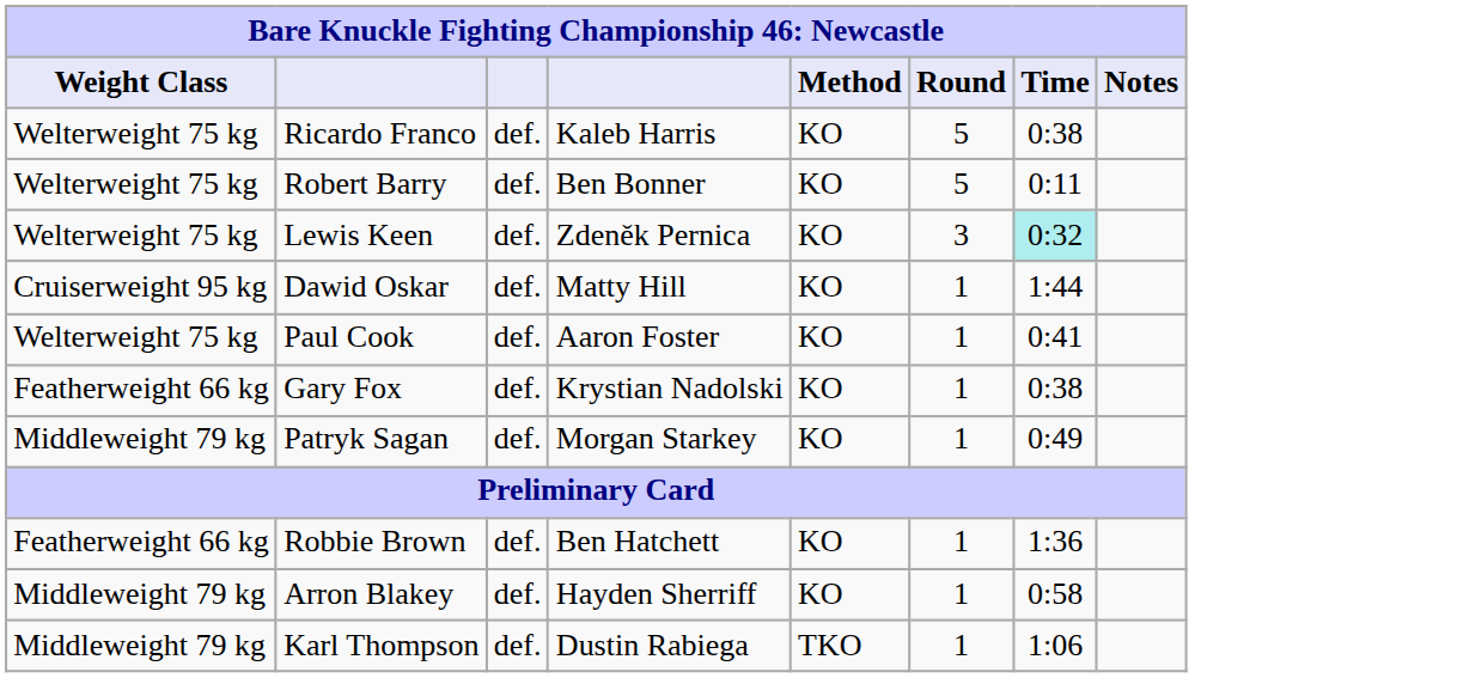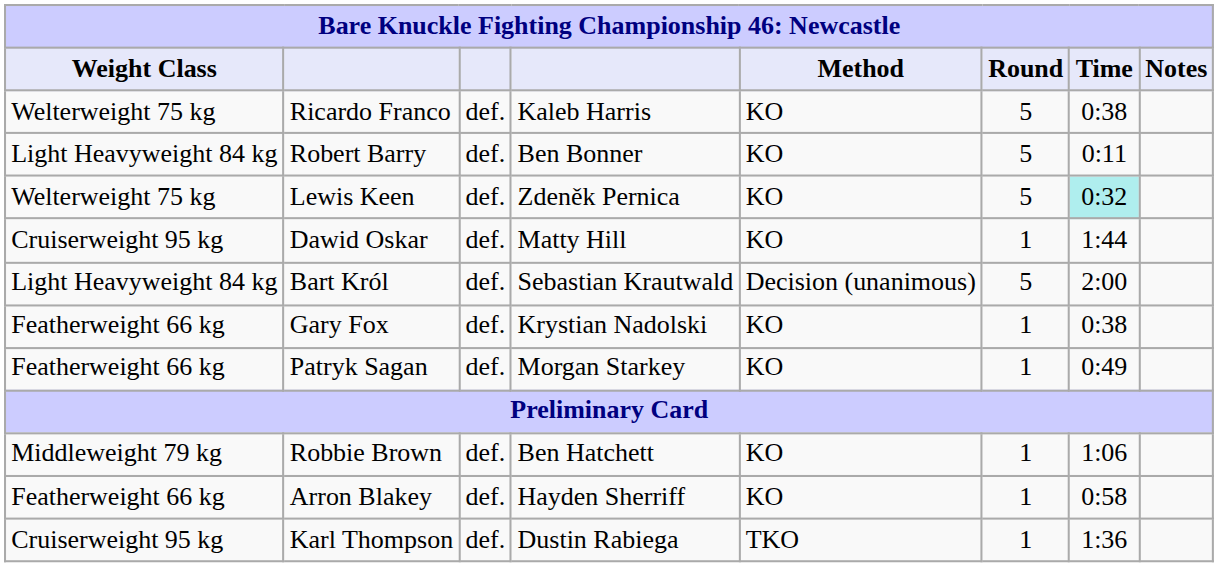 <table class="wikitable" style="font-size: 80%;">
 <tr>
 <th colspan="8" style="background-color: #ccf; color: #000080; text-align: center;"><strong>Bare Knuckle Fighting Championship 46: Newcastle</strong></th>
 </tr>
 <tr>
 <th colspan="1" style="background-color: #E6E8FA; color: #000000; text-align: center;">Weight Class</th>
 <th colspan="1" style="background-color: #E6E8FA; color: #000000; text-align: center;"></th>
 <th colspan="1" style="background-color: #E6E8FA; color: #000000; text-align: center;"></th>
 <th colspan="1" style="background-color: #E6E8FA; color: #000000; text-align: center;"></th>
 <th colspan="1" style="background-color: #E6E8FA; color: #000000; text-align: center;">Method</th>
 <th colspan="1" style="background-color: #E6E8FA; color: #000000; text-align: center;">Round</th>
 <th colspan="1" style="background-color: #E6E8FA; color: #000000; text-align: center;">Time</th>
 <th colspan="1" style="background-color: #E6E8FA; color: #000000; text-align: center;">Notes</th>
 </tr>
 <tr>
 <td>Welterweight 75 kg</td>
 <td> Ricardo Franco</td>
 <td align=center>def.</td>
 <td> Kaleb Harris</td>
 <td>KO</td>
 <td align=center>5</td>
 <td align=center>0:38</td>
 <td></td>
 </tr>
 <tr>
-<td>Welterweight 75 kg</td>
+<td>Light Heavyweight 84 kg</td>
 <td> Robert Barry</td>
 <td align=center>def.</td>
 <td> Ben Bonner</td>
 <td>KO</td>
 <td align=center>5</td>
 <td align=center>0:11</td>
 <td></td>
 </tr>
 <tr>
 <td>Welterweight 75 kg</td>
 <td> Lewis Keen</td>
 <td align=center>def.</td>
 <td> Zdeněk Pernica</td>
 <td>KO</td>
-<td align=center>3</td>
+<td align=center>5</td>
 <td align=center style="background: paleturquoise;">0:32</td>
 <td></td>
 </tr>
 <tr>
 <td>Cruiserweight 95 kg</td>
 <td> Dawid Oskar</td>
 <td align=center>def.</td>
 <td> Matty Hill</td>
 <td>KO</td>
 <td align=center>1</td>
 <td align=center>1:44</td>
 <td></td>
 </tr>
 <tr>
-<td>Welterweight 75 kg</td>
-<td> Paul Cook</td>
+<td>Light Heavyweight 84 kg</td>
+<td> Bart Król</td>
 <td align=center>def.</td>
-<td> Aaron Foster</td>
-<td>KO</td>
-<td align=center>1</td>
-<td align=center>0:41</td>
+<td> Sebastian Krautwald</td>
+<td>Decision (unanimous)</td>
+<td align=center>5</td>
+<td align=center>2:00</td>
 <td></td>
 </tr>
 <tr>
 <td>Featherweight 66 kg</td>
 <td> Gary Fox</td>
 <td align=center>def.</td>
 <td> Krystian Nadolski</td>
 <td>KO</td>
 <td align=center>1</td>
 <td align=center>0:38</td>
 <td></td>
 </tr>
 <tr>
-<td>Middleweight 79 kg</td>
+<td>Featherweight 66 kg</td>
 <td> Patryk Sagan</td>
 <td align=center>def.</td>
 <td> Morgan Starkey</td>
 <td>KO</td>
 <td align=center>1</td>
 <td align=center>0:49</td>
 <td></td>
 </tr>
 <tr>
 <th colspan="8" style="background-color: #ccf; color: #000080; text-align: center;"><strong>Preliminary Card</strong></th>
 </tr>
 <tr>
-<td>Featherweight 66 kg</td>
+<td>Middleweight 79 kg</td>
 <td> Robbie Brown</td>
 <td align=center>def.</td>
 <td> Ben Hatchett</td>
 <td>KO</td>
 <td align=center>1</td>
-<td align=center>1:36</td>
+<td align=center>1:06</td>
 <td></td>
 </tr>
 <tr>
-<td>Middleweight 79 kg</td>
+<td>Featherweight 66 kg</td>
 <td> Arron Blakey</td>
 <td align=center>def.</td>
 <td> Hayden Sherriff</td>
 <td>KO</td>
 <td align=center>1</td>
 <td align=center>0:58</td>
 <td></td>
 </tr>
 <tr>
-<td>Middleweight 79 kg</td>
+<td>Cruiserweight 95 kg</td>
 <td> Karl Thompson</td>
 <td align=center>def.</td>
 <td> Dustin Rabiega</td>
 <td>TKO</td>
 <td align=center>1</td>
-<td align=center>1:06</td>
+<td align=center>1:36</td>
 <td></td>
 </tr>
 </table>
